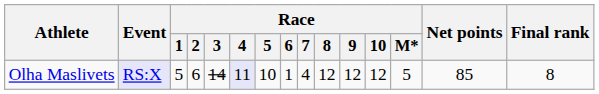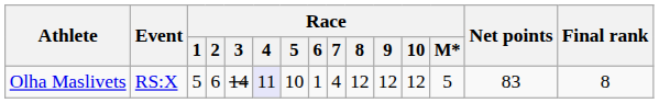 <table class="wikitable" style="font-size:90%">
 <tr>
 <th rowspan="2">Athlete</th>
 <th rowspan="2">Event</th>
 <th colspan=11>Race</th>
 <th rowspan=2>Net points</th>
 <th rowspan=2>Final rank</th>
 </tr>
 <tr style="font-size:95%">
 <th>1</th>
 <th>2</th>
 <th>3</th>
 <th>4</th>
 <th>5</th>
 <th>6</th>
 <th>7</th>
 <th>8</th>
 <th>9</th>
 <th>10</th>
 <th>M*</th>
 </tr>
 <tr align=center>
 <td align=left><a href='#'>Olha Maslivets</a></td>
-<td align=left style="background: lavender;"><a href='#'>RS:X</a></td>
+<td align=left><a href='#'>RS:X</a></td>
 <td>5</td>
 <td>6</td>
 <td><s>14</s></td>
 <td style="background: lavender;">11</td>
 <td>10</td>
 <td>1</td>
 <td>4</td>
 <td>12</td>
 <td>12</td>
 <td>12</td>
 <td>5</td>
-<td>85</td>
+<td>83</td>
 <td>8</td>
 </tr>
 </table>
